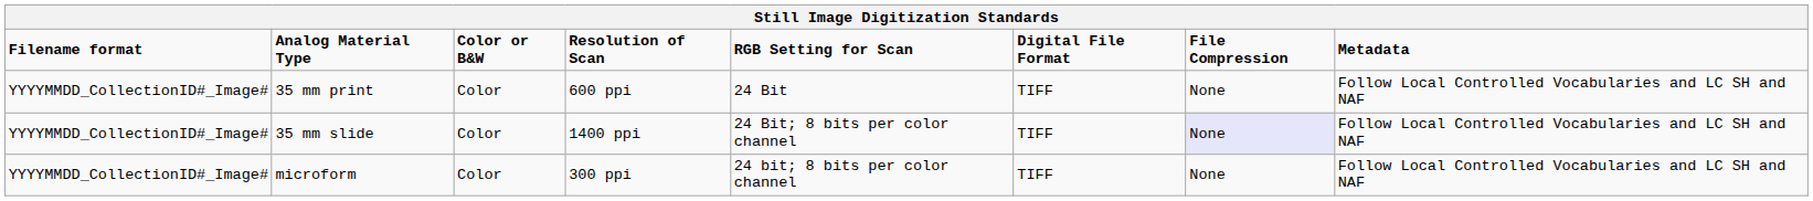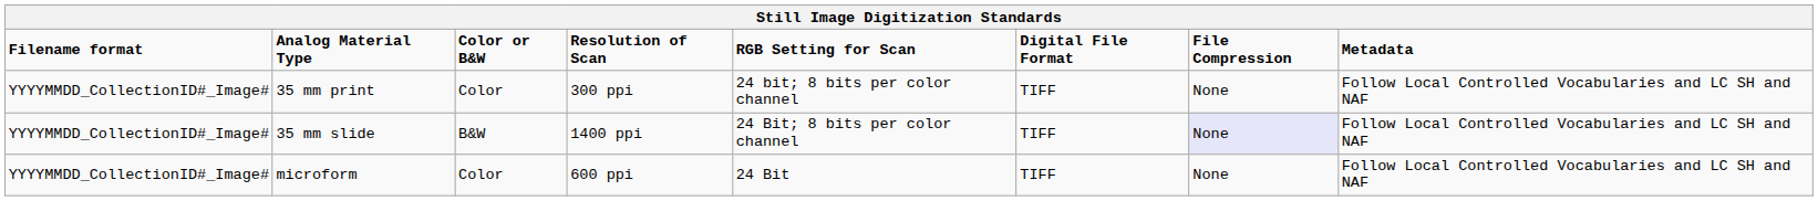 <table class="wikitable mw-collapsible">
 <tr>
 <th colspan="8">Still Image Digitization Standards</th>
 </tr>
 <tr>
 <td><strong>Filename format</strong></td>
 <td><strong>Analog Material Type</strong></td>
 <td><strong>Color or B&W</strong></td>
 <td><strong>Resolution of Scan</strong></td>
 <td><strong>RGB Setting for Scan</strong></td>
 <td><strong>Digital File Format</strong></td>
 <td><strong>File Compression</strong></td>
 <td><strong>Metadata</strong></td>
 </tr>
 <tr>
 <td>YYYYMMDD_CollectionID#_Image#</td>
 <td>35 mm print</td>
 <td>Color</td>
-<td>600 ppi</td>
-<td>24 Bit</td>
+<td>300 ppi</td>
+<td>24 bit; 8 bits per color channel</td>
 <td>TIFF</td>
 <td>None</td>
 <td>Follow Local Controlled Vocabularies and LC SH and NAF</td>
 </tr>
 <tr>
 <td>YYYYMMDD_CollectionID#_Image#</td>
 <td>35 mm slide</td>
-<td>Color</td>
+<td>B&W</td>
 <td>1400 ppi</td>
 <td>24 Bit; 8 bits per color channel</td>
 <td>TIFF</td>
 <td style="background: lavender;">None</td>
 <td>Follow Local Controlled Vocabularies and LC SH and NAF</td>
 </tr>
 <tr>
 <td>YYYYMMDD_CollectionID#_Image#</td>
 <td>microform</td>
 <td>Color</td>
-<td>300 ppi</td>
-<td>24 bit; 8 bits per color channel</td>
+<td>600 ppi</td>
+<td>24 Bit</td>
 <td>TIFF</td>
 <td>None</td>
 <td>Follow Local Controlled Vocabularies and LC SH and NAF</td>
 </tr>
 </table>
